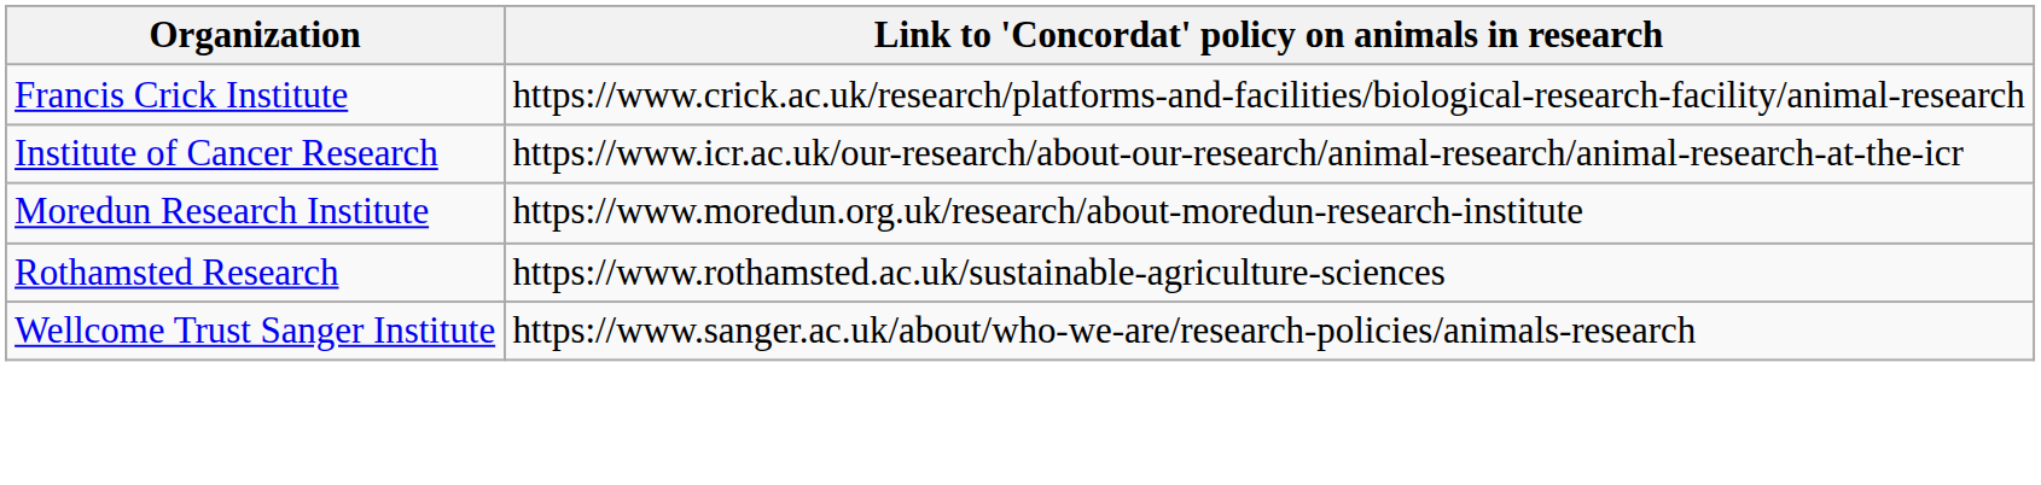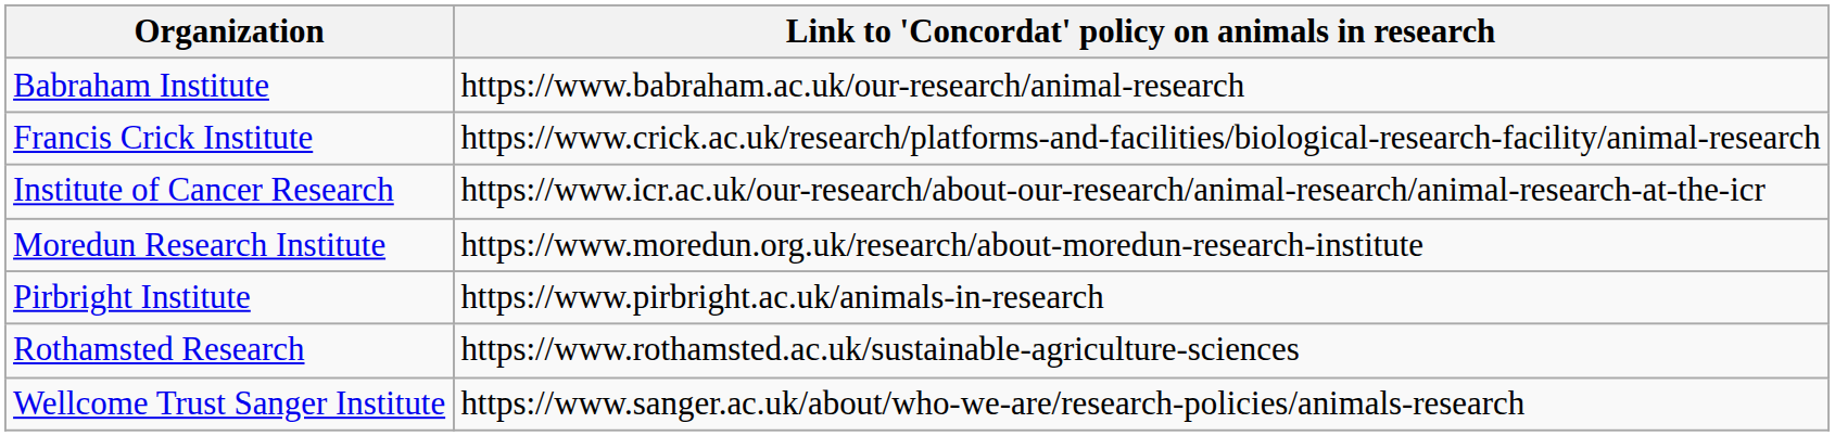 <table class="wikitable">
 <tr>
 <th>Organization</th>
 <th>Link to 'Concordat' policy on animals in research</th>
+</tr>
+<tr>
+<td><a href='#'>Babraham Institute</a></td>
+<td>https://www.babraham.ac.uk/our-research/animal-research</td>
 </tr>
 <tr>
 <td><a href='#'>Francis Crick Institute</a></td>
 <td>https://www.crick.ac.uk/research/platforms-and-facilities/biological-research-facility/animal-research</td>
 </tr>
 <tr>
 <td><a href='#'>Institute of Cancer Research</a></td>
 <td>https://www.icr.ac.uk/our-research/about-our-research/animal-research/animal-research-at-the-icr</td>
 </tr>
 <tr>
 <td><a href='#'>Moredun Research Institute</a></td>
 <td>https://www.moredun.org.uk/research/about-moredun-research-institute</td>
 </tr>
 <tr>
+<td><a href='#'>Pirbright Institute</a></td>
+<td>https://www.pirbright.ac.uk/animals-in-research</td>
+</tr>
+<tr>
 <td><a href='#'>Rothamsted Research</a></td>
 <td>https://www.rothamsted.ac.uk/sustainable-agriculture-sciences</td>
 </tr>
 <tr>
 <td><a href='#'>Wellcome Trust Sanger Institute</a></td>
 <td>https://www.sanger.ac.uk/about/who-we-are/research-policies/animals-research</td>
 </tr>
 </table>
